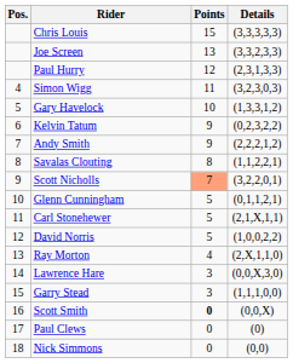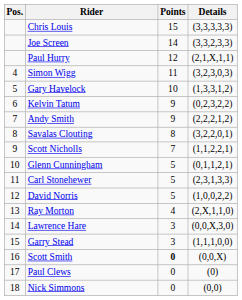 <table class=wikitable style="font-size:93%;">
 <tr>
 <th width=25px>Pos.</th>
 <th width=200px>Rider</th>
 <th width=40px>Points</th>
 <th width=70px>Details</th>
 </tr>
 <tr align=center>
 <td></td>
 <td align=left><a href='#'>Chris Louis</a></td>
 <td>15</td>
 <td>(3,3,3,3,3)</td>
 </tr>
 <tr align=center>
 <td></td>
 <td align=left><a href='#'>Joe Screen</a></td>
-<td>13</td>
+<td>14</td>
 <td>(3,3,2,3,3)</td>
 </tr>
 <tr align=center>
 <td></td>
 <td align=left><a href='#'>Paul Hurry</a></td>
 <td>12</td>
-<td>(2,3,1,3,3)</td>
+<td>(2,1,X,1,1)</td>
 </tr>
 <tr align=center>
 <td>4</td>
 <td align=left><a href='#'>Simon Wigg</a></td>
 <td>11</td>
 <td>(3,2,3,0,3)</td>
 </tr>
 <tr align=center>
 <td>5</td>
 <td align=left><a href='#'>Gary Havelock</a></td>
 <td>10</td>
 <td>(1,3,3,1,2)</td>
 </tr>
 <tr align=center>
 <td>6</td>
 <td align=left><a href='#'>Kelvin Tatum</a></td>
 <td>9</td>
 <td>(0,2,3,2,2)</td>
 </tr>
 <tr align=center>
 <td>7</td>
 <td align=left><a href='#'>Andy Smith</a></td>
 <td>9</td>
 <td>(2,2,2,1,2)</td>
 </tr>
 <tr align=center>
 <td>8</td>
 <td align=left><a href='#'>Savalas Clouting</a></td>
 <td>8</td>
-<td>(1,1,2,2,1)</td>
+<td>(3,2,2,0,1)</td>
 </tr>
 <tr align=center>
 <td>9</td>
 <td align=left><a href='#'>Scott Nicholls</a></td>
-<td style="background: lightsalmon;">7</td>
-<td>(3,2,2,0,1)</td>
+<td>7</td>
+<td>(1,1,2,2,1)</td>
 </tr>
 <tr align=center>
 <td>10</td>
 <td align=left><a href='#'>Glenn Cunningham</a></td>
 <td>5</td>
 <td>(0,1,1,2,1)</td>
 </tr>
 <tr align=center>
 <td>11</td>
 <td align=left><a href='#'>Carl Stonehewer</a></td>
 <td>5</td>
-<td>(2,1,X,1,1)</td>
+<td>(2,3,1,3,3)</td>
 </tr>
 <tr align=center>
 <td>12</td>
 <td align=left><a href='#'>David Norris</a></td>
 <td>5</td>
 <td>(1,0,0,2,2)</td>
 </tr>
 <tr align=center>
 <td>13</td>
 <td align=left><a href='#'>Ray Morton</a></td>
 <td>4</td>
 <td>(2,X,1,1,0)</td>
 </tr>
 <tr align=center>
 <td>14</td>
 <td align=left><a href='#'>Lawrence Hare</a></td>
 <td>3</td>
 <td>(0,0,X,3,0)</td>
 </tr>
 <tr align=center>
 <td>15</td>
 <td align=left><a href='#'>Garry Stead</a></td>
 <td>3</td>
 <td>(1,1,1,0,0)</td>
 </tr>
 <tr align=center>
 <td>16</td>
 <td align=left><a href='#'>Scott Smith</a></td>
 <td><strong>0</strong></td>
 <td>(0,0,X)</td>
 </tr>
 <tr align=center>
 <td>17</td>
 <td align=left><a href='#'>Paul Clews</a></td>
 <td>0</td>
 <td>(0)</td>
 </tr>
 <tr align=center>
 <td>18</td>
 <td align=left><a href='#'>Nick Simmons</a></td>
 <td>0</td>
 <td>(0,0)</td>
 </tr>
 </table>
